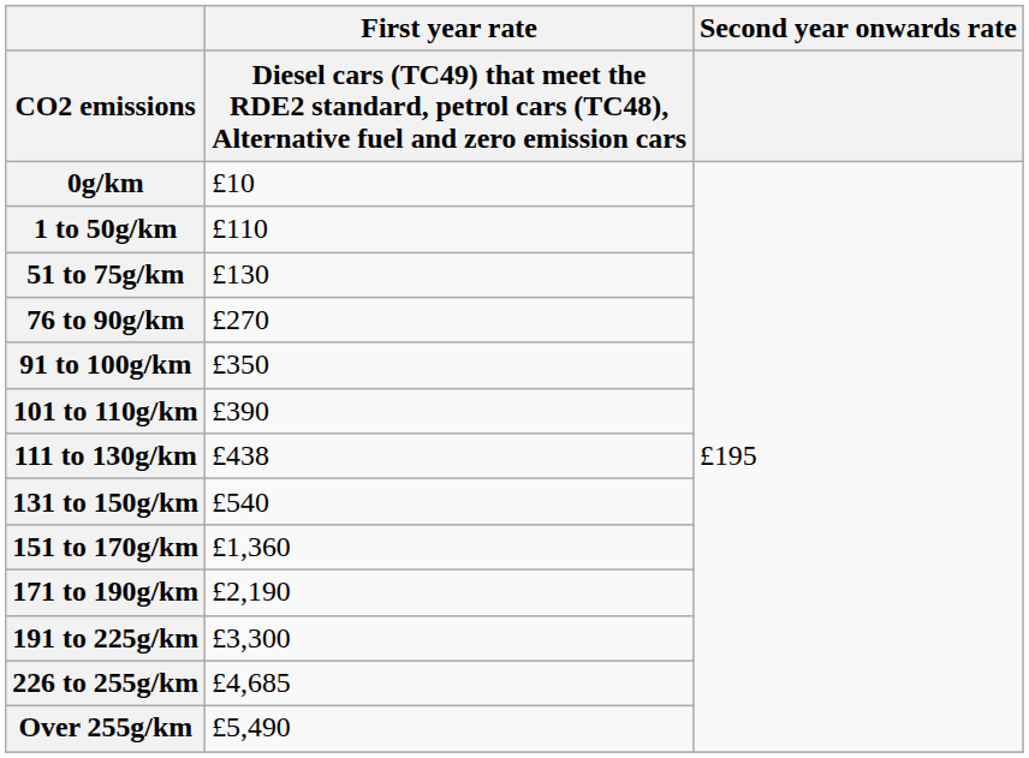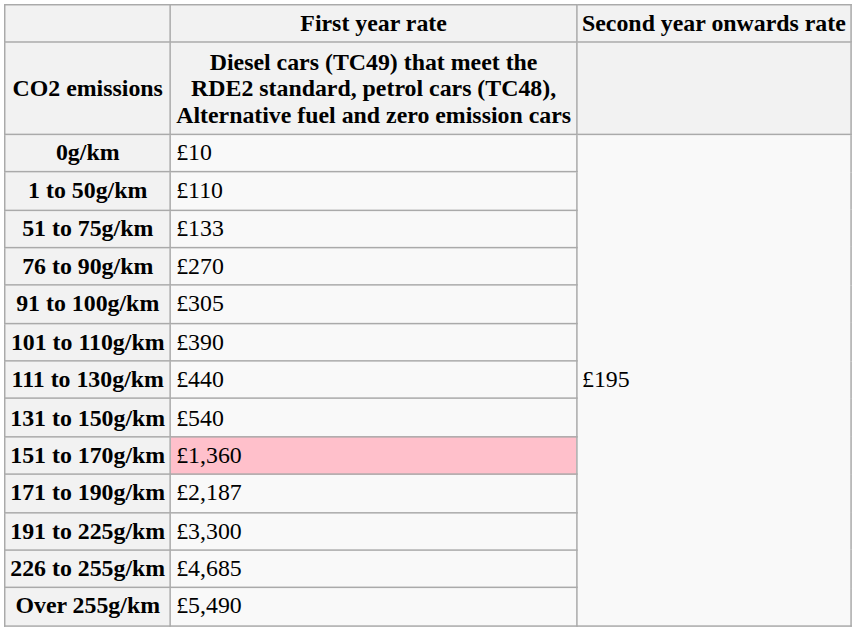 <table class="wikitable">
 <tr>
 <th></th>
 <th>First year rate</th>
 <th>Second year onwards rate</th>
 </tr>
 <tr>
 <th>CO2 emissions</th>
 <th>Diesel cars (TC49) that meet the<br>RDE2 standard, petrol cars (TC48),<br>Alternative fuel and zero emission cars</th>
 <th></th>
 </tr>
 <tr>
 <th>0g/km</th>
 <td>£10</td>
 <td rowspan="13">£195</td>
 </tr>
 <tr>
 <th>1 to 50g/km</th>
 <td>£110</td>
 </tr>
 <tr>
 <th>51 to 75g/km</th>
-<td>£130</td>
+<td>£133</td>
 </tr>
 <tr>
 <th>76 to 90g/km</th>
 <td>£270</td>
 </tr>
 <tr>
 <th>91 to 100g/km</th>
-<td>£350</td>
+<td>£305</td>
 </tr>
 <tr>
 <th>101 to 110g/km</th>
 <td>£390</td>
 </tr>
 <tr>
 <th>111 to 130g/km</th>
-<td>£438</td>
+<td>£440</td>
 </tr>
 <tr>
 <th>131 to 150g/km</th>
 <td>£540</td>
 </tr>
 <tr>
 <th>151 to 170g/km</th>
-<td>£1,360</td>
+<td style="background: pink;">£1,360</td>
 </tr>
 <tr>
 <th>171 to 190g/km</th>
-<td>£2,190</td>
+<td>£2,187</td>
 </tr>
 <tr>
 <th>191 to 225g/km</th>
 <td>£3,300</td>
 </tr>
 <tr>
 <th>226 to 255g/km</th>
 <td>£4,685</td>
 </tr>
 <tr>
 <th>Over 255g/km</th>
 <td>£5,490</td>
 </tr>
 </table>
